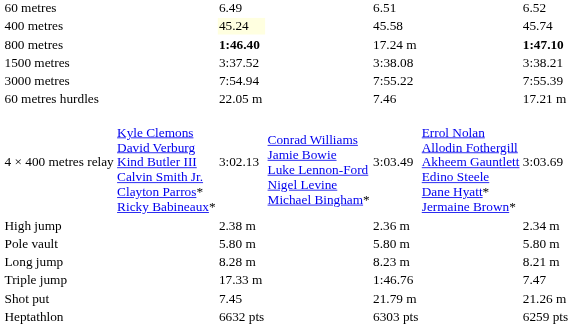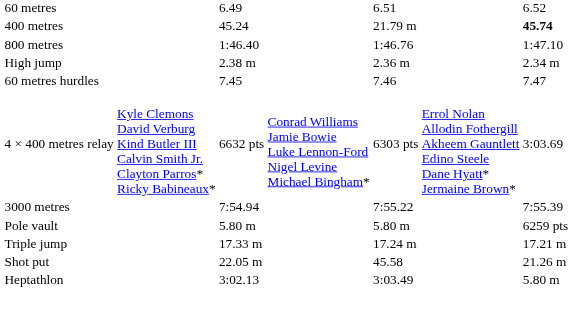 <table>
 <tr>
 <td>60 metres<br></td>
 <td></td>
 <td>6.49 </td>
 <td></td>
 <td>6.51</td>
 <td></td>
 <td>6.52</td>
 </tr>
 <tr>
 <td>400 metres<br></td>
 <td></td>
-<td style="background: lightyellow;">45.24 </td>
+<td>45.24 </td>
 <td></td>
-<td>45.58 </td>
+<td>21.79 m </td>
 <td></td>
-<td>45.74</td>
+<td><strong>45.74</strong></td>
 </tr>
 <tr>
 <td>800 metres<br></td>
 <td></td>
-<td><strong>1:46.40</strong></td>
+<td>1:46.40</td>
 <td></td>
-<td>17.24 m</td>
+<td>1:46.76</td>
 <td></td>
-<td><strong>1:47.10</strong></td>
+<td>1:47.10</td>
 </tr>
 <tr>
-<td>1500 metres<br></td>
+<td>High jump<br></td>
 <td></td>
-<td>3:37.52</td>
+<td>2.38 m </td>
 <td></td>
-<td>3:38.08</td>
+<td>2.36 m </td>
 <td></td>
-<td>3:38.21</td>
+<td>2.34 m </td>
+</tr>
+<tr>
+<td>60 metres hurdles<br></td>
+<td></td>
+<td>7.45 </td>
+<td></td>
+<td>7.46</td>
+<td></td>
+<td>7.47 </td>
+</tr>
+<tr>
+<td>4 × 400 metres relay<br></td>
+<td><em></em><br><a href='#'>Kyle Clemons</a><br><a href='#'>David Verburg</a><br><a href='#'>Kind Butler III</a><br><a href='#'>Calvin Smith Jr.</a><br><a href='#'>Clayton Parros</a>*<br><a href='#'>Ricky Babineaux</a>*</td>
+<td>6632 pts </td>
+<td><em></em><br><a href='#'>Conrad Williams</a><br> <a href='#'>Jamie Bowie</a><br> <a href='#'>Luke Lennon-Ford</a><br> <a href='#'>Nigel Levine</a><br><a href='#'>Michael Bingham</a>*</td>
+<td>6303 pts </td>
+<td><em></em><br><a href='#'>Errol Nolan</a><br> <a href='#'>Allodin Fothergill</a><br> <a href='#'>Akheem Gauntlett</a><br> <a href='#'>Edino Steele</a><br><a href='#'>Dane Hyatt</a>*<br><a href='#'>Jermaine Brown</a>*</td>
+<td>3:03.69 </td>
 </tr>
 <tr>
 <td>3000 metres<br></td>
 <td></td>
 <td>7:54.94</td>
 <td></td>
 <td>7:55.22</td>
 <td></td>
 <td>7:55.39</td>
 </tr>
 <tr>
-<td>60 metres hurdles<br></td>
-<td></td>
-<td>22.05 m</td>
-<td></td>
-<td>7.46</td>
-<td></td>
-<td>17.21 m</td>
-</tr>
-<tr>
-<td>4 × 400 metres relay<br></td>
-<td><em></em><br><a href='#'>Kyle Clemons</a><br><a href='#'>David Verburg</a><br><a href='#'>Kind Butler III</a><br><a href='#'>Calvin Smith Jr.</a><br><a href='#'>Clayton Parros</a>*<br><a href='#'>Ricky Babineaux</a>*</td>
-<td>3:02.13 </td>
-<td><em></em><br><a href='#'>Conrad Williams</a><br> <a href='#'>Jamie Bowie</a><br> <a href='#'>Luke Lennon-Ford</a><br> <a href='#'>Nigel Levine</a><br><a href='#'>Michael Bingham</a>*</td>
-<td>3:03.49</td>
-<td><em></em><br><a href='#'>Errol Nolan</a><br> <a href='#'>Allodin Fothergill</a><br> <a href='#'>Akheem Gauntlett</a><br> <a href='#'>Edino Steele</a><br><a href='#'>Dane Hyatt</a>*<br><a href='#'>Jermaine Brown</a>*</td>
-<td>3:03.69 </td>
-</tr>
-<tr>
-<td>High jump<br></td>
-<td></td>
-<td>2.38 m </td>
-<td></td>
-<td>2.36 m </td>
-<td></td>
-<td>2.34 m </td>
-</tr>
-<tr>
 <td>Pole vault<br></td>
 <td></td>
 <td>5.80 m </td>
 <td></td>
 <td>5.80 m</td>
 <td></td>
-<td>5.80 m </td>
-</tr>
-<tr>
-<td>Long jump<br></td>
-<td></td>
-<td>8.28 m </td>
-<td></td>
-<td>8.23 m </td>
-<td></td>
-<td>8.21 m </td>
+<td>6259 pts </td>
 </tr>
 <tr>
 <td>Triple jump<br></td>
 <td></td>
 <td>17.33 m </td>
 <td></td>
-<td>1:46.76</td>
+<td>17.24 m</td>
 <td></td>
-<td>7.47 </td>
+<td>17.21 m</td>
 </tr>
 <tr>
 <td>Shot put<br></td>
 <td></td>
-<td>7.45 </td>
+<td>22.05 m</td>
 <td></td>
-<td>21.79 m </td>
+<td>45.58 </td>
 <td></td>
 <td>21.26 m </td>
 </tr>
 <tr>
 <td>Heptathlon<br></td>
 <td></td>
-<td>6632 pts </td>
+<td>3:02.13 </td>
 <td></td>
-<td>6303 pts </td>
+<td>3:03.49</td>
 <td></td>
-<td>6259 pts </td>
+<td>5.80 m </td>
 </tr>
 </table>
